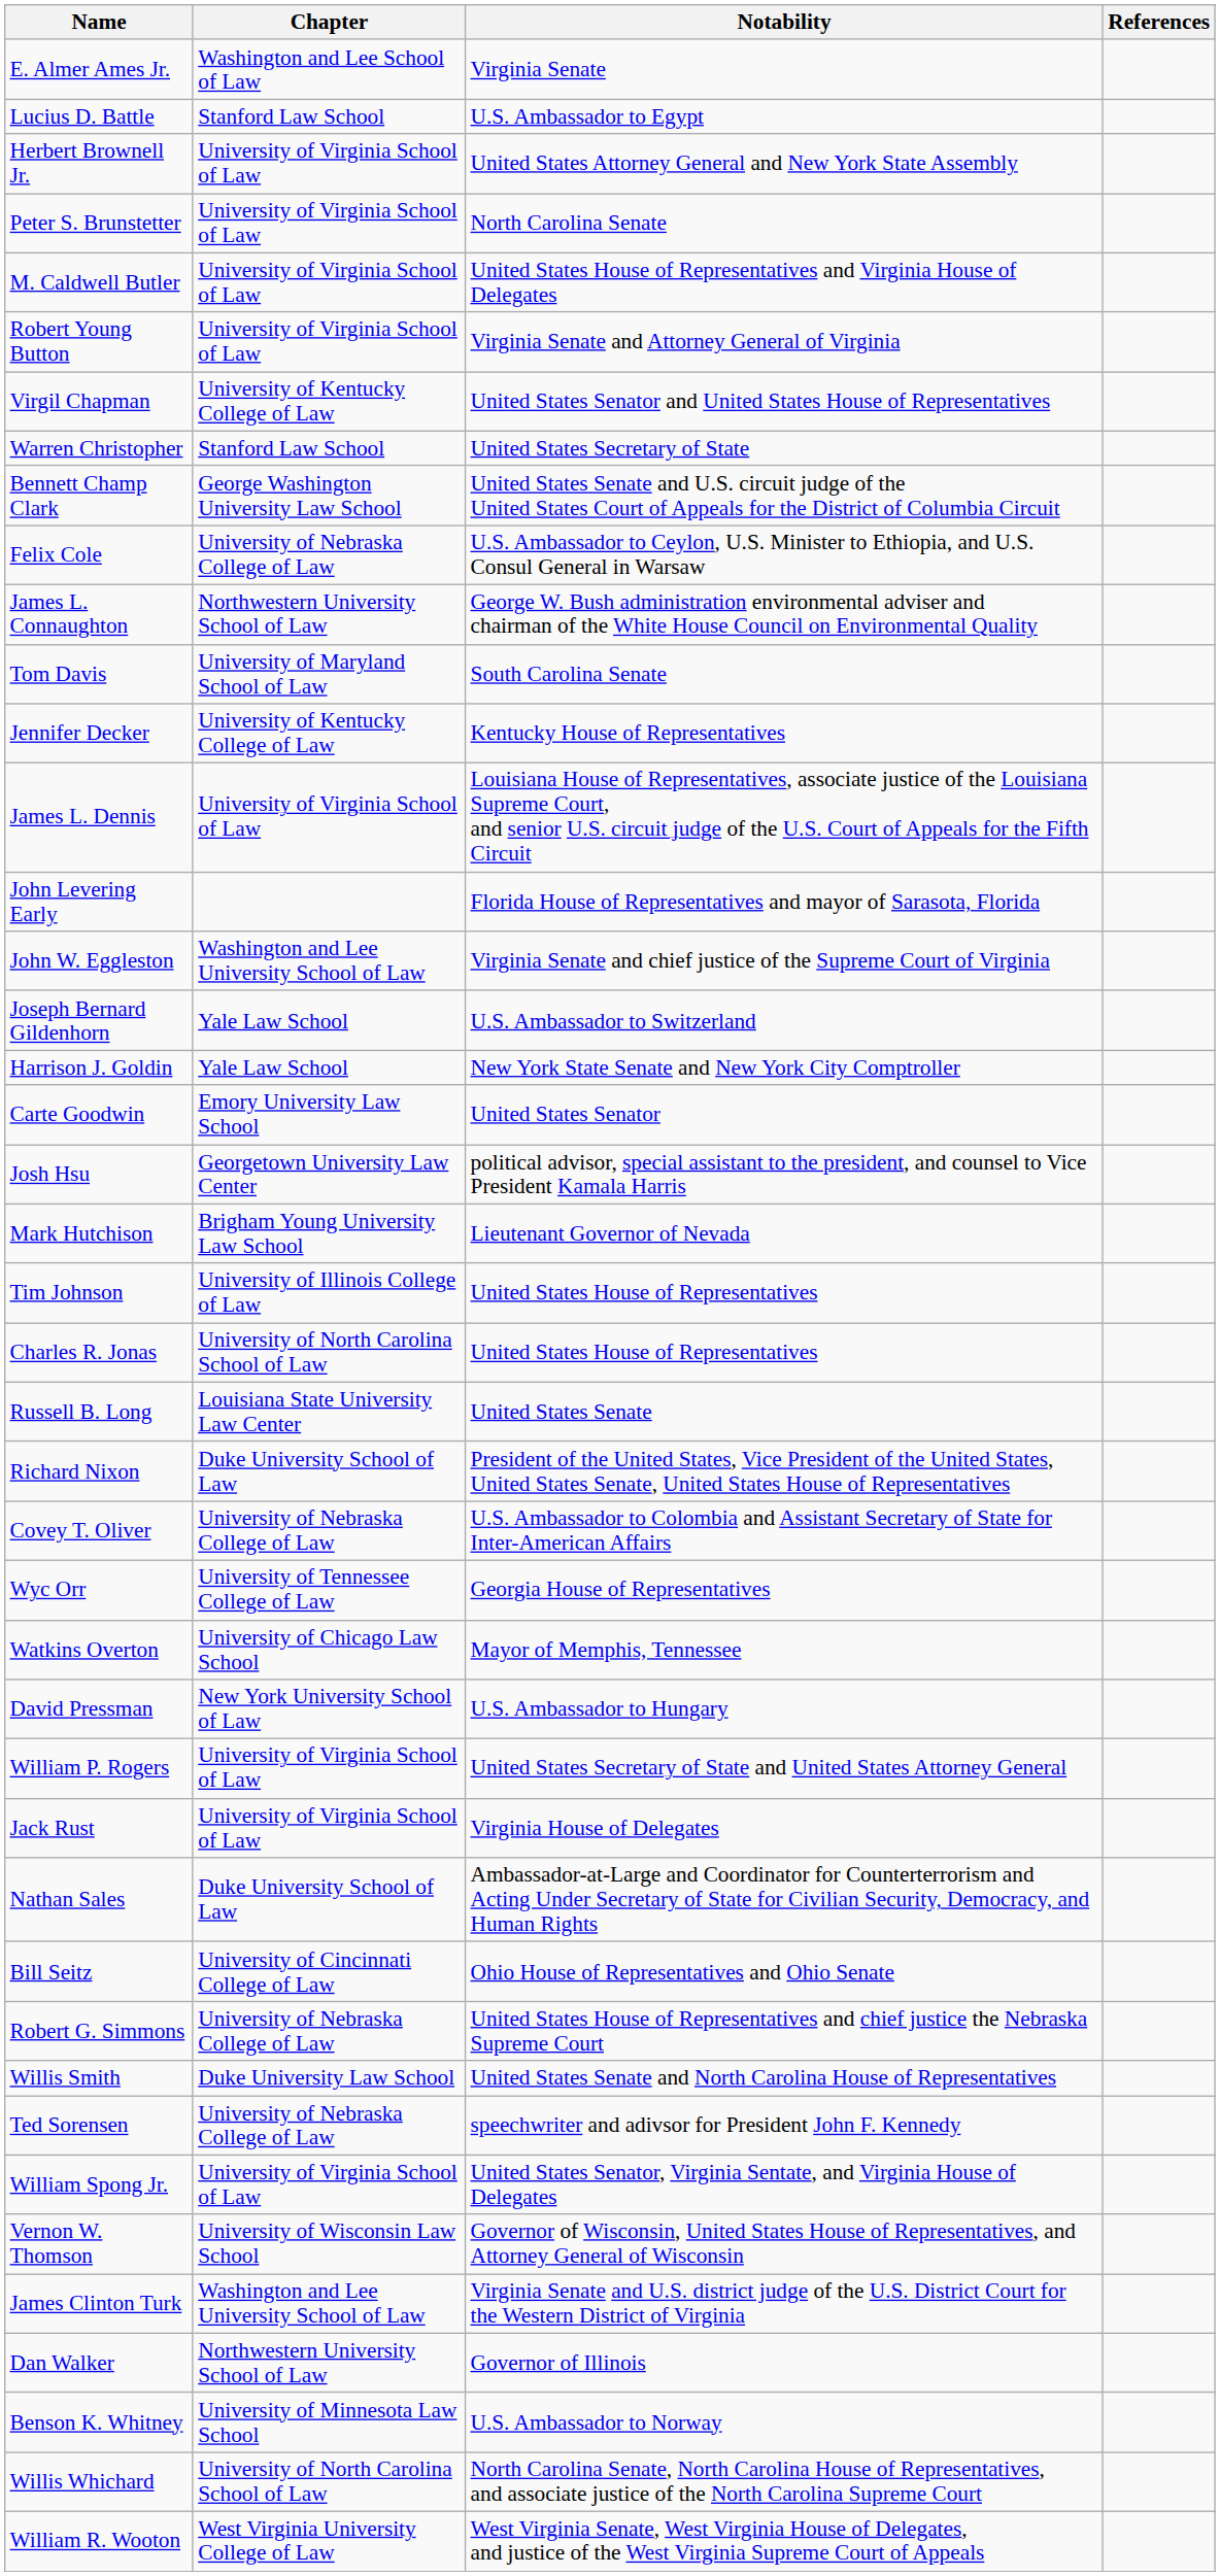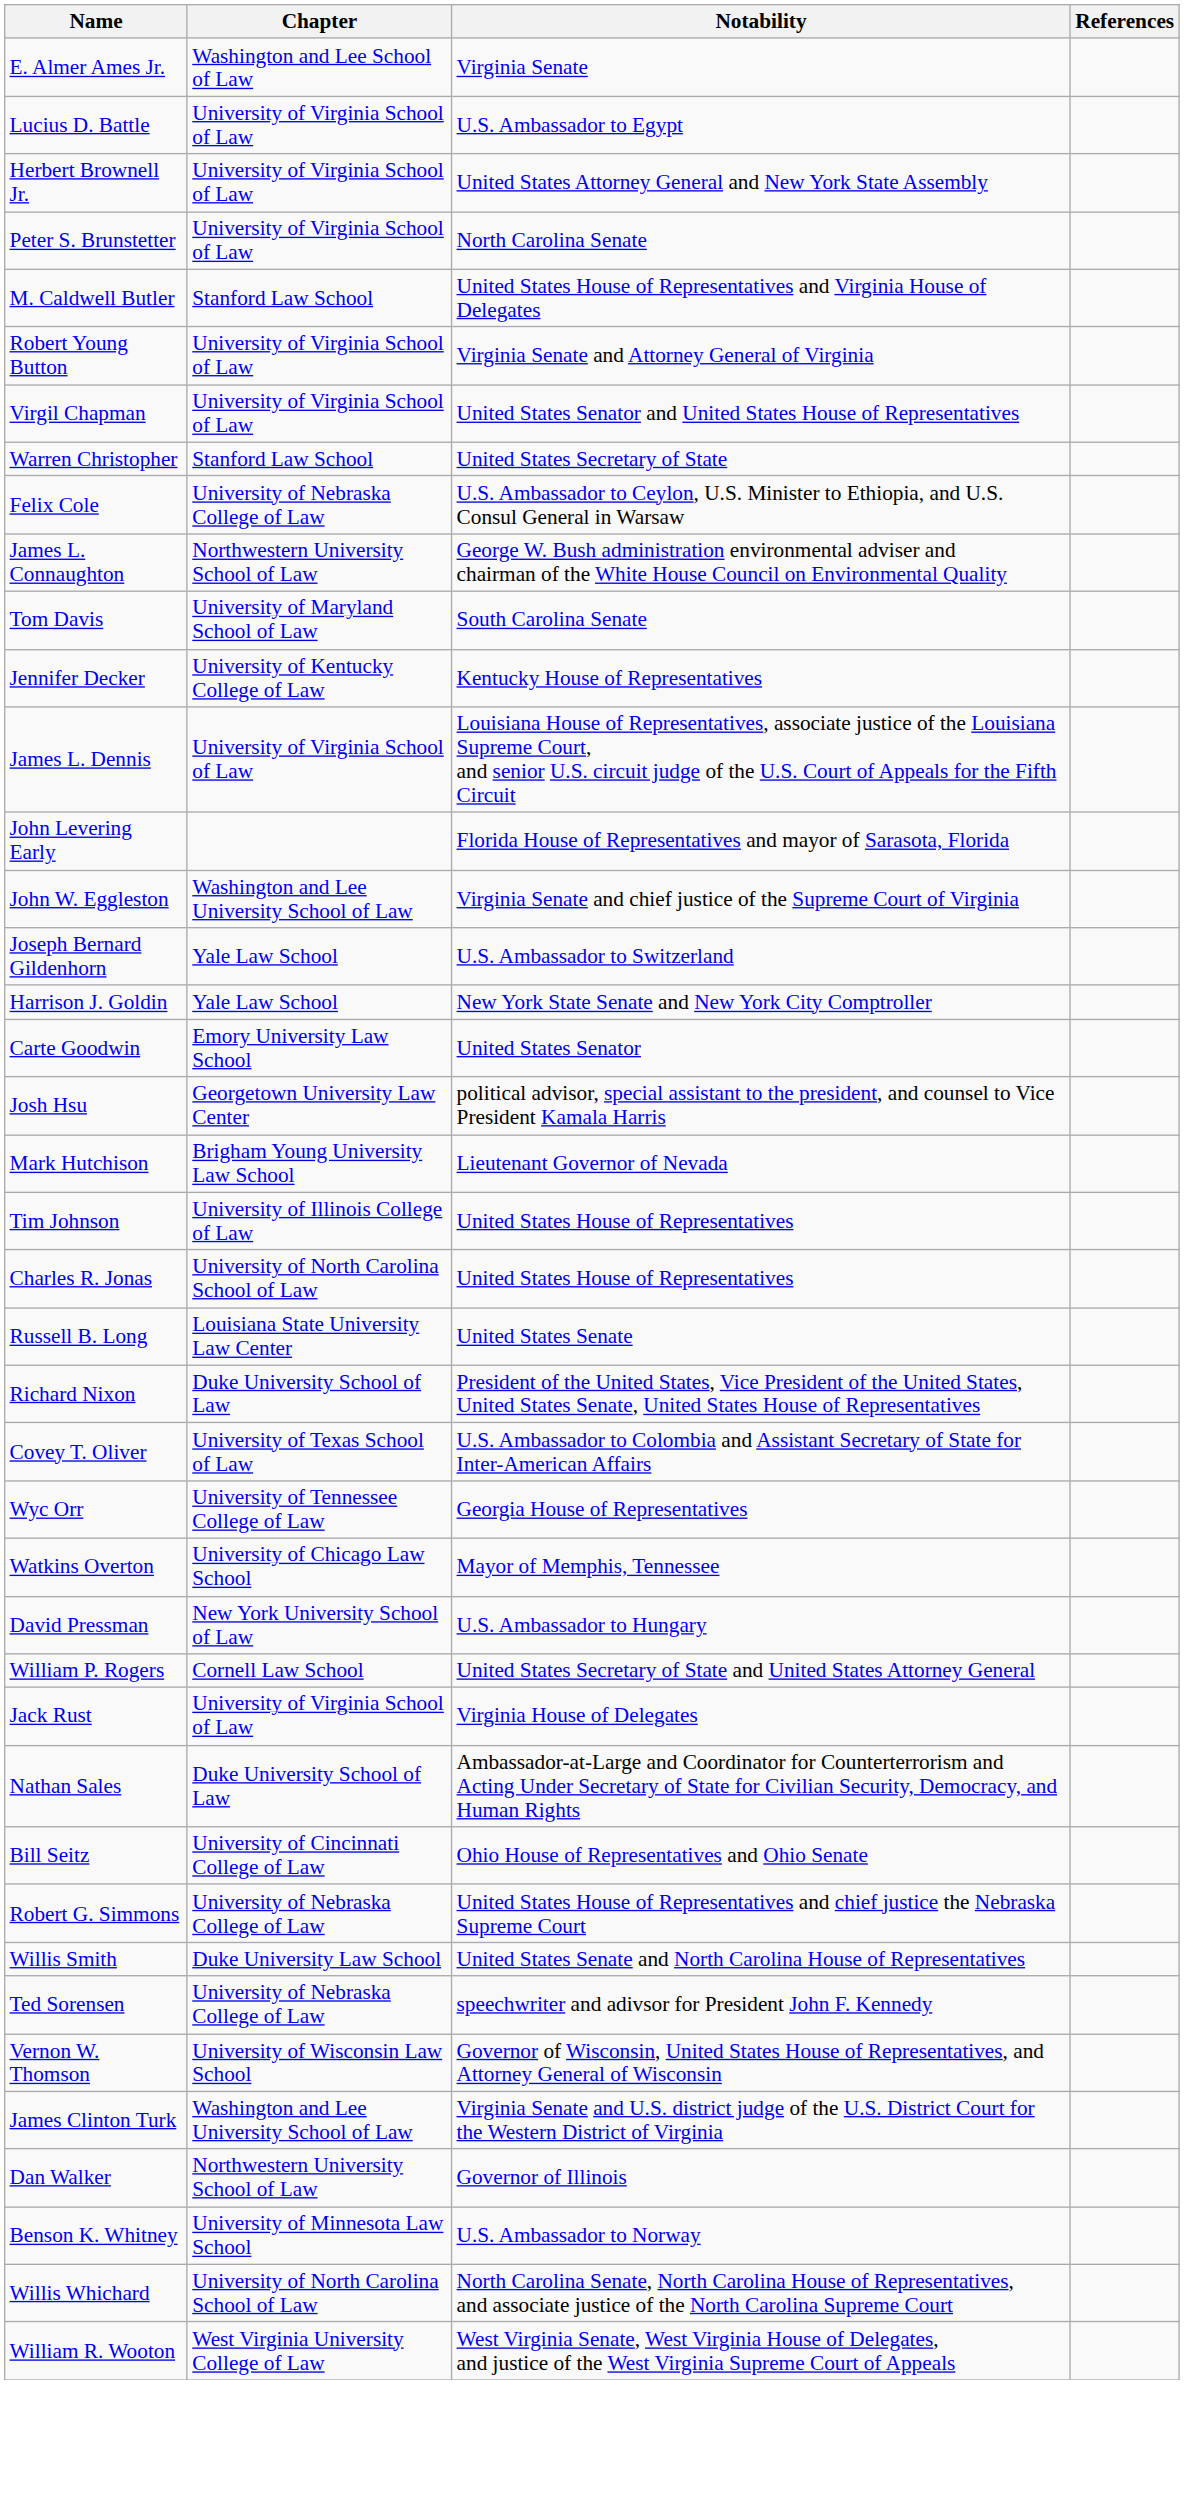 <table class="wikitable sortable" style="width:100%;">
 <tr>
 <th>Name</th>
 <th>Chapter</th>
 <th>Notability</th>
 <th>References</th>
 </tr>
 <tr>
 <td><a href='#'>E. Almer Ames Jr.</a></td>
 <td><a href='#'>Washington and Lee School of Law</a></td>
 <td><a href='#'>Virginia Senate</a></td>
 <td></td>
 </tr>
 <tr>
 <td><a href='#'>Lucius D. Battle</a></td>
-<td><a href='#'>Stanford Law School</a></td>
+<td><a href='#'>University of Virginia School of Law</a></td>
 <td><a href='#'>U.S. Ambassador to Egypt</a></td>
 <td></td>
 </tr>
 <tr>
 <td><a href='#'>Herbert Brownell Jr.</a></td>
 <td><a href='#'>University of Virginia School of Law</a></td>
 <td><a href='#'>United States Attorney General</a> and <a href='#'>New York State Assembly</a></td>
 <td></td>
 </tr>
 <tr>
 <td><a href='#'>Peter S. Brunstetter</a></td>
 <td><a href='#'>University of Virginia School of Law</a></td>
 <td><a href='#'>North Carolina Senate</a></td>
 <td></td>
 </tr>
 <tr>
 <td><a href='#'>M. Caldwell Butler</a></td>
-<td><a href='#'>University of Virginia School of Law</a></td>
+<td><a href='#'>Stanford Law School</a></td>
 <td><a href='#'>United States House of Representatives</a> and <a href='#'>Virginia House of Delegates</a></td>
 <td></td>
 </tr>
 <tr>
 <td><a href='#'>Robert Young Button</a></td>
 <td><a href='#'>University of Virginia School of Law</a></td>
 <td><a href='#'>Virginia Senate</a> and <a href='#'>Attorney General of Virginia</a></td>
 <td></td>
 </tr>
 <tr>
 <td><a href='#'>Virgil Chapman</a></td>
-<td><a href='#'>University of Kentucky College of Law</a></td>
+<td><a href='#'>University of Virginia School of Law</a></td>
 <td><a href='#'>United States Senator</a> and <a href='#'>United States House of Representatives</a></td>
 <td></td>
 </tr>
 <tr>
 <td><a href='#'>Warren Christopher</a></td>
 <td><a href='#'>Stanford Law School</a></td>
 <td><a href='#'>United States Secretary of State</a></td>
-<td></td>
-</tr>
-<tr>
-<td><a href='#'>Bennett Champ Clark</a></td>
-<td><a href='#'>George Washington University Law School</a></td>
-<td><a href='#'>United States Senate</a> and U.S. circuit judge of the<br><a href='#'>United States Court of Appeals for the District of Columbia Circuit</a></td>
 <td></td>
 </tr>
 <tr>
 <td><a href='#'>Felix Cole</a></td>
 <td><a href='#'>University of Nebraska College of Law</a></td>
 <td><a href='#'>U.S. Ambassador to Ceylon</a>, U.S. Minister to Ethiopia,  and U.S. Consul General in Warsaw</td>
 <td></td>
 </tr>
 <tr>
 <td><a href='#'>James L. Connaughton</a></td>
 <td><a href='#'>Northwestern University School of Law</a></td>
 <td><a href='#'>George W. Bush administration</a> environmental adviser and<br>chairman of the <a href='#'>White House Council on Environmental Quality</a></td>
 <td></td>
 </tr>
 <tr>
 <td><a href='#'>Tom Davis</a></td>
 <td><a href='#'>University of Maryland School of Law</a></td>
 <td><a href='#'>South Carolina Senate</a></td>
 <td></td>
 </tr>
 <tr>
 <td><a href='#'>Jennifer Decker</a></td>
 <td><a href='#'>University of Kentucky College of Law</a></td>
 <td><a href='#'>Kentucky House of Representatives</a></td>
 <td></td>
 </tr>
 <tr>
 <td><a href='#'>James L. Dennis</a></td>
 <td><a href='#'>University of Virginia School of Law</a></td>
 <td><a href='#'>Louisiana House of Representatives</a>, associate justice of the <a href='#'>Louisiana Supreme Court</a>,<br>and <a href='#'>senior</a> <a href='#'>U.S. circuit judge</a> of the <a href='#'>U.S. Court of Appeals for the Fifth Circuit</a></td>
 <td></td>
 </tr>
 <tr>
 <td><a href='#'>John Levering Early</a></td>
 <td></td>
 <td><a href='#'>Florida House of Representatives</a> and mayor of <a href='#'>Sarasota, Florida</a></td>
 <td></td>
 </tr>
 <tr>
 <td><a href='#'>John W. Eggleston</a></td>
 <td><a href='#'>Washington and Lee University School of Law</a></td>
 <td><a href='#'>Virginia Senate</a> and chief justice of the <a href='#'>Supreme Court of Virginia</a></td>
 <td></td>
 </tr>
 <tr>
 <td><a href='#'>Joseph Bernard Gildenhorn</a></td>
 <td><a href='#'>Yale Law School</a></td>
 <td><a href='#'>U.S. Ambassador to Switzerland</a></td>
 <td></td>
 </tr>
 <tr>
 <td><a href='#'>Harrison J. Goldin</a></td>
 <td><a href='#'>Yale Law School</a></td>
 <td><a href='#'>New York State Senate</a> and <a href='#'>New York City Comptroller</a></td>
 <td></td>
 </tr>
 <tr>
 <td><a href='#'>Carte Goodwin</a></td>
 <td><a href='#'>Emory University Law School</a></td>
 <td><a href='#'>United States Senator</a></td>
 <td></td>
 </tr>
 <tr>
 <td><a href='#'>Josh Hsu</a></td>
 <td><a href='#'>Georgetown University Law Center</a></td>
 <td>political advisor, <a href='#'>special assistant to the president</a>, and counsel to Vice President <a href='#'>Kamala Harris</a></td>
 <td></td>
 </tr>
 <tr>
 <td><a href='#'>Mark Hutchison</a></td>
 <td><a href='#'>Brigham Young University Law School</a></td>
 <td><a href='#'>Lieutenant Governor of Nevada</a></td>
 <td></td>
 </tr>
 <tr>
 <td><a href='#'>Tim Johnson</a></td>
 <td><a href='#'>University of Illinois College of Law</a></td>
 <td><a href='#'>United States House of Representatives</a></td>
 <td></td>
 </tr>
 <tr>
 <td><a href='#'>Charles R. Jonas</a></td>
 <td><a href='#'>University of North Carolina School of Law</a></td>
 <td><a href='#'>United States House of Representatives</a></td>
 <td></td>
 </tr>
 <tr>
 <td><a href='#'>Russell B. Long</a></td>
 <td><a href='#'>Louisiana State University Law Center</a></td>
 <td><a href='#'>United States Senate</a></td>
 <td></td>
 </tr>
 <tr>
 <td><a href='#'>Richard Nixon</a></td>
 <td><a href='#'>Duke University School of Law</a></td>
 <td><a href='#'>President of the United States</a>, <a href='#'>Vice President of the United States</a>, <a href='#'>United States Senate</a>, <a href='#'>United States House of Representatives</a></td>
 <td></td>
 </tr>
 <tr>
 <td><a href='#'>Covey T. Oliver</a></td>
-<td><a href='#'>University of Nebraska College of Law</a></td>
+<td><a href='#'>University of Texas School of Law</a></td>
 <td><a href='#'>U.S. Ambassador to Colombia</a> and <a href='#'>Assistant Secretary of State for Inter-American Affairs</a></td>
 <td></td>
 </tr>
 <tr>
 <td><a href='#'>Wyc Orr</a></td>
 <td><a href='#'>University of Tennessee College of Law</a></td>
 <td><a href='#'>Georgia House of Representatives</a></td>
 <td></td>
 </tr>
 <tr>
 <td><a href='#'>Watkins Overton</a></td>
 <td><a href='#'>University of Chicago Law School</a></td>
 <td><a href='#'>Mayor of Memphis, Tennessee</a></td>
 <td></td>
 </tr>
 <tr>
 <td><a href='#'>David Pressman</a></td>
 <td><a href='#'>New York University School of Law</a></td>
 <td><a href='#'>U.S. Ambassador to Hungary</a></td>
 <td></td>
 </tr>
 <tr>
 <td><a href='#'>William P. Rogers</a></td>
-<td><a href='#'>University of Virginia School of Law</a></td>
+<td><a href='#'>Cornell Law School</a></td>
 <td><a href='#'>United States Secretary of State</a> and <a href='#'>United States Attorney General</a></td>
 <td></td>
 </tr>
 <tr>
 <td><a href='#'>Jack Rust</a></td>
 <td><a href='#'>University of Virginia School of Law</a></td>
 <td><a href='#'>Virginia House of Delegates</a></td>
 <td></td>
 </tr>
 <tr>
 <td><a href='#'>Nathan Sales</a></td>
 <td><a href='#'>Duke University School of Law</a></td>
 <td>Ambassador-at-Large and Coordinator for Counterterrorism and<br><a href='#'>Acting Under Secretary of State for Civilian Security, Democracy, and Human Rights</a></td>
 <td></td>
 </tr>
 <tr>
 <td><a href='#'>Bill Seitz</a></td>
 <td><a href='#'>University of Cincinnati College of Law</a></td>
 <td><a href='#'>Ohio House of Representatives</a> and <a href='#'>Ohio Senate</a></td>
 <td></td>
 </tr>
 <tr>
 <td><a href='#'>Robert G. Simmons</a></td>
 <td><a href='#'>University of Nebraska College of Law</a></td>
 <td><a href='#'>United States House of Representatives</a> and <a href='#'>chief justice</a> the <a href='#'>Nebraska Supreme Court</a></td>
 <td></td>
 </tr>
 <tr>
 <td><a href='#'>Willis Smith</a></td>
 <td><a href='#'>Duke University Law School</a></td>
 <td><a href='#'>United States Senate</a> and <a href='#'>North Carolina House of Representatives</a></td>
 <td></td>
 </tr>
 <tr>
 <td><a href='#'>Ted Sorensen</a></td>
 <td><a href='#'>University of Nebraska College of Law</a></td>
 <td><a href='#'>speechwriter</a> and adivsor for President <a href='#'>John F. Kennedy</a></td>
 <td></td>
 </tr>
 <tr>
-<td><a href='#'>William Spong Jr.</a></td>
-<td><a href='#'>University of Virginia School of Law</a></td>
-<td><a href='#'>United States Senator</a>, <a href='#'>Virginia Sentate</a>, and <a href='#'>Virginia House of Delegates</a></td>
-<td></td>
-</tr>
-<tr>
 <td><a href='#'>Vernon W. Thomson</a></td>
 <td><a href='#'>University of Wisconsin Law School</a></td>
 <td><a href='#'>Governor</a> of <a href='#'>Wisconsin</a>, <a href='#'>United States House of Representatives</a>, and <a href='#'>Attorney General of Wisconsin</a></td>
 <td></td>
 </tr>
 <tr>
 <td><a href='#'>James Clinton Turk</a></td>
 <td><a href='#'>Washington and Lee University School of Law</a></td>
 <td><a href='#'>Virginia Senate</a> <a href='#'>and U.S. district judge</a> of the <a href='#'>U.S. District Court for the Western District of Virginia</a></td>
 <td></td>
 </tr>
 <tr>
 <td><a href='#'>Dan Walker</a></td>
 <td><a href='#'>Northwestern University School of Law</a></td>
 <td><a href='#'>Governor of Illinois</a></td>
 <td></td>
 </tr>
 <tr>
 <td><a href='#'>Benson K. Whitney</a></td>
 <td><a href='#'>University of Minnesota Law School</a></td>
 <td><a href='#'>U.S. Ambassador to Norway</a></td>
 <td></td>
 </tr>
 <tr>
 <td><a href='#'>Willis Whichard</a></td>
 <td><a href='#'>University of North Carolina School of Law</a></td>
 <td><a href='#'>North Carolina Senate</a>, <a href='#'>North Carolina House of Representatives</a>,<br>and associate justice of the <a href='#'>North Carolina Supreme Court</a></td>
 <td></td>
 </tr>
 <tr>
 <td><a href='#'>William R. Wooton</a></td>
 <td><a href='#'>West Virginia University College of Law</a></td>
 <td><a href='#'>West Virginia Senate</a>, <a href='#'>West Virginia House of Delegates</a>,<br>and justice of the <a href='#'>West Virginia Supreme Court of Appeals</a></td>
 <td></td>
 </tr>
 </table>
